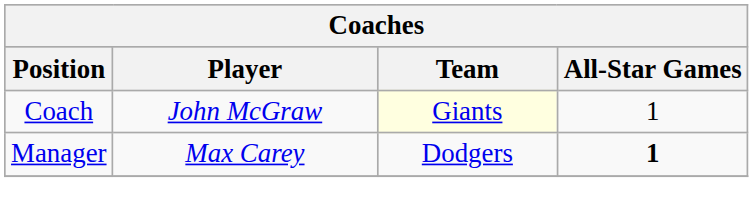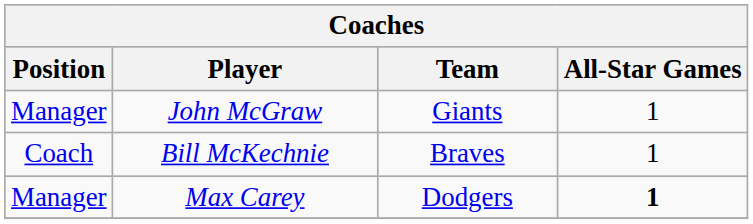 <table class="wikitable" style="font-size: 100%; text-align:center;">
 <tr>
 <th colspan="4">Coaches</th>
 </tr>
 <tr>
 <th>Position</th>
 <th width="150">Player</th>
 <th width="100">Team</th>
 <th>All-Star Games</th>
 </tr>
 <tr>
+<td><a href='#'>Manager</a></td>
+<td><em><a href='#'>John McGraw</a></em></td>
+<td><a href='#'>Giants</a></td>
+<td>1</td>
+</tr>
+<tr>
 <td><a href='#'>Coach</a></td>
-<td><em><a href='#'>John McGraw</a></em></td>
-<td style="background: lightyellow;"><a href='#'>Giants</a></td>
+<td><em><a href='#'>Bill McKechnie</a></em></td>
+<td><a href='#'>Braves</a></td>
 <td>1</td>
 </tr>
 <tr>
 <td><a href='#'>Manager</a></td>
 <td><em><a href='#'>Max Carey</a></em></td>
 <td><a href='#'>Dodgers</a></td>
 <td><strong>1</strong></td>
 </tr>
 <tr>
 </tr>
 </table>
